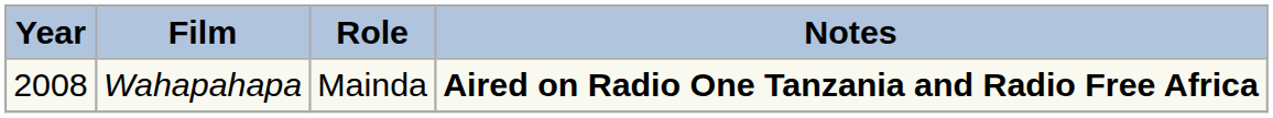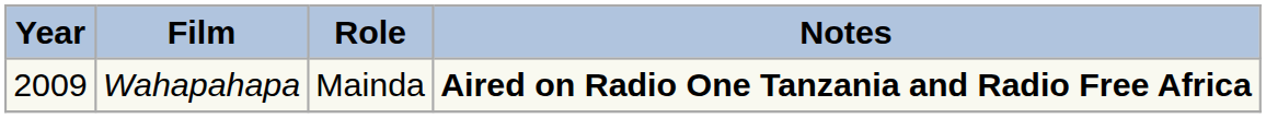 <table class="wikitable" style="font-size:90%; background: #f9f9f0">
 <tr style="text-align:center;">
 <th style="background:#B0C4DE;">Year</th>
 <th style="background:#B0C4DE;">Film</th>
 <th style="background:#B0C4DE;">Role</th>
 <th style="background:#B0C4DE;">Notes</th>
 </tr>
 <tr>
-<td>2008</td>
+<td>2009</td>
 <td><em>Wahapahapa</em></td>
 <td>Mainda</td>
 <td><strong>Aired on Radio One Tanzania and Radio Free Africa</strong></td>
 </tr>
 <tr>
 </tr>
 </table>
